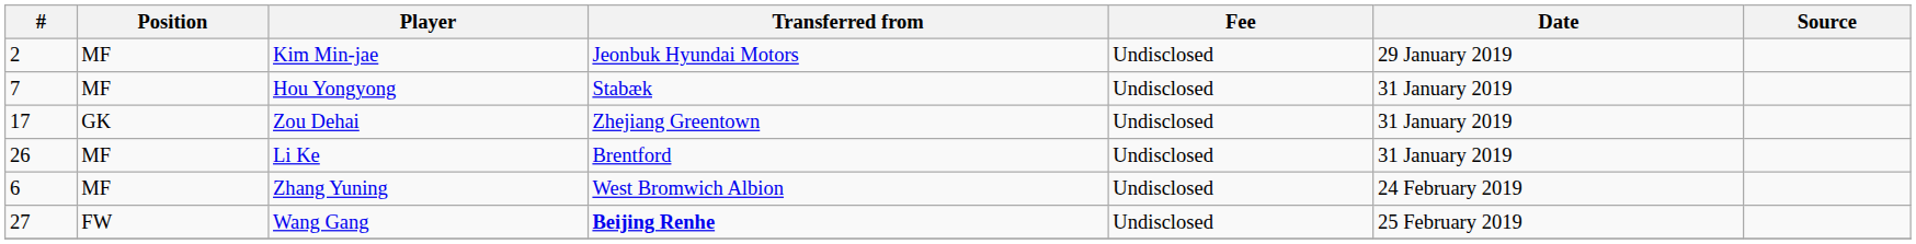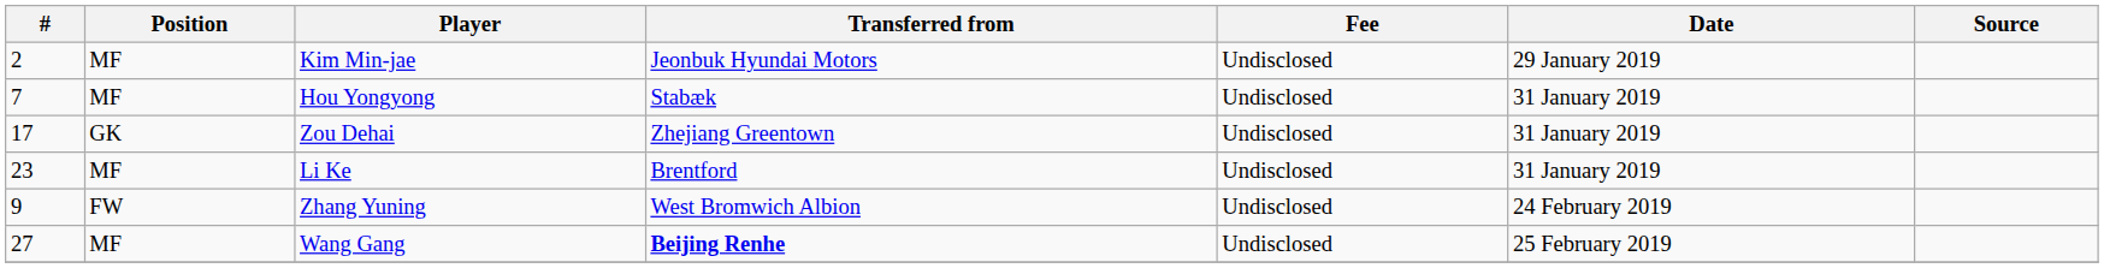 <table class="wikitable sortable" style="width:90%; text-align:center; font-size:95%; text-align:left;">
 <tr>
 <th>#</th>
 <th>Position</th>
 <th>Player</th>
 <th>Transferred from</th>
 <th>Fee</th>
 <th>Date</th>
 <th>Source</th>
 </tr>
 <tr>
 <td>2</td>
 <td>MF</td>
 <td> <a href='#'>Kim Min-jae</a></td>
 <td> <a href='#'>Jeonbuk Hyundai Motors</a></td>
 <td>Undisclosed</td>
 <td>29 January 2019</td>
 <td></td>
 </tr>
 <tr>
 <td>7</td>
 <td>MF</td>
 <td> <a href='#'>Hou Yongyong</a></td>
 <td> <a href='#'>Stabæk</a></td>
 <td>Undisclosed</td>
 <td>31 January 2019</td>
 <td></td>
 </tr>
 <tr>
 <td>17</td>
 <td>GK</td>
 <td> <a href='#'>Zou Dehai</a></td>
 <td> <a href='#'>Zhejiang Greentown</a></td>
 <td>Undisclosed</td>
 <td>31 January 2019</td>
 <td></td>
 </tr>
 <tr>
-<td>26</td>
+<td>23</td>
 <td>MF</td>
 <td> <a href='#'>Li Ke</a></td>
 <td> <a href='#'>Brentford</a></td>
 <td>Undisclosed</td>
 <td>31 January 2019</td>
 <td></td>
 </tr>
 <tr>
-<td>6</td>
-<td>MF</td>
+<td>9</td>
+<td>FW</td>
 <td> <a href='#'>Zhang Yuning</a></td>
 <td> <a href='#'>West Bromwich Albion</a></td>
 <td>Undisclosed</td>
 <td>24 February 2019</td>
 <td></td>
 </tr>
 <tr>
 <td>27</td>
-<td>FW</td>
+<td>MF</td>
 <td> <a href='#'>Wang Gang</a></td>
 <td><strong> <a href='#'>Beijing Renhe</a></strong></td>
 <td>Undisclosed</td>
 <td>25 February 2019</td>
 <td></td>
 </tr>
 <tr>
 </tr>
 </table>
